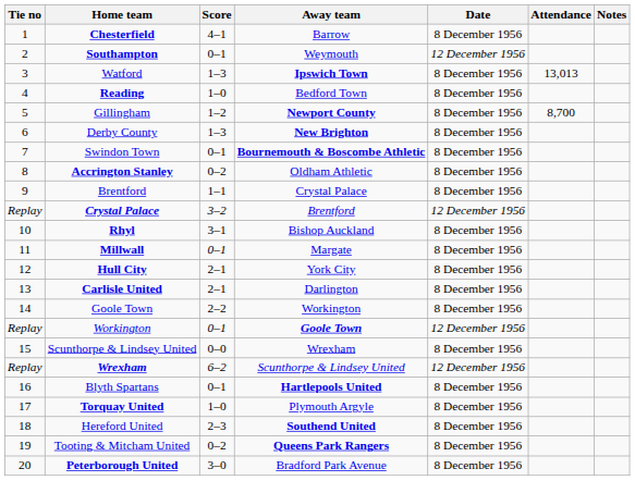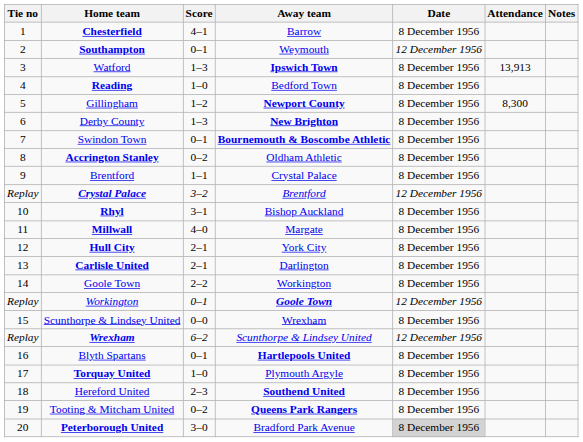 <table class="wikitable" style="text-align: center">
 <tr>
 <th>Tie no</th>
 <th>Home team</th>
 <th>Score</th>
 <th>Away team</th>
 <th>Date</th>
 <th>Attendance</th>
 <th>Notes</th>
 </tr>
 <tr>
 <td>1</td>
 <td><strong><a href='#'>Chesterfield</a></strong></td>
 <td>4–1</td>
 <td><a href='#'>Barrow</a></td>
 <td>8 December 1956</td>
 <td></td>
 <td></td>
 </tr>
 <tr>
 <td>2</td>
 <td><strong><a href='#'>Southampton</a></strong></td>
 <td>0–1</td>
 <td><a href='#'>Weymouth</a></td>
 <td><em>12 December 1956</em></td>
 <td></td>
 <td></td>
 </tr>
 <tr>
 <td>3</td>
 <td><a href='#'>Watford</a></td>
 <td>1–3</td>
 <td><strong><a href='#'>Ipswich Town</a></strong></td>
 <td>8 December 1956</td>
-<td>13,013</td>
+<td>13,913</td>
 <td></td>
 </tr>
 <tr>
 <td>4</td>
 <td><strong><a href='#'>Reading</a></strong></td>
 <td>1–0</td>
 <td><a href='#'>Bedford Town</a></td>
 <td>8 December 1956</td>
 <td></td>
 <td></td>
 </tr>
 <tr>
 <td>5</td>
 <td><a href='#'>Gillingham</a></td>
 <td>1–2</td>
 <td><strong><a href='#'>Newport County</a></strong></td>
 <td>8 December 1956</td>
-<td>8,700</td>
+<td>8,300</td>
 <td></td>
 </tr>
 <tr>
 <td>6</td>
 <td><a href='#'>Derby County</a></td>
 <td>1–3</td>
 <td><strong><a href='#'>New Brighton</a></strong></td>
 <td>8 December 1956</td>
 <td></td>
 <td></td>
 </tr>
 <tr>
 <td>7</td>
 <td><a href='#'>Swindon Town</a></td>
 <td>0–1</td>
 <td><strong><a href='#'>Bournemouth & Boscombe Athletic</a></strong></td>
 <td>8 December 1956</td>
 <td></td>
 <td></td>
 </tr>
 <tr>
 <td>8</td>
 <td><strong><a href='#'>Accrington Stanley</a></strong></td>
 <td>0–2</td>
 <td><a href='#'>Oldham Athletic</a></td>
 <td>8 December 1956</td>
 <td></td>
 <td></td>
 </tr>
 <tr>
 <td>9</td>
 <td><a href='#'>Brentford</a></td>
 <td>1–1</td>
 <td><a href='#'>Crystal Palace</a></td>
 <td>8 December 1956</td>
 <td></td>
 <td></td>
 </tr>
 <tr>
 <td><em>Replay</em></td>
 <td><strong><em><a href='#'>Crystal Palace</a></em></strong></td>
 <td><em>3–2</em></td>
 <td><em><a href='#'>Brentford</a></em></td>
 <td><em>12 December 1956</em></td>
 <td><em> </em></td>
 <td></td>
 </tr>
 <tr>
 <td>10</td>
 <td><strong><a href='#'>Rhyl</a></strong></td>
 <td>3–1</td>
 <td><a href='#'>Bishop Auckland</a></td>
 <td>8 December 1956</td>
 <td></td>
 <td></td>
 </tr>
 <tr>
 <td>11</td>
 <td><strong><a href='#'>Millwall</a></strong></td>
-<td><em>0–1</em></td>
+<td>4–0</td>
 <td><a href='#'>Margate</a></td>
 <td>8 December 1956</td>
 <td></td>
 <td></td>
 </tr>
 <tr>
 <td>12</td>
 <td><strong><a href='#'>Hull City</a></strong></td>
 <td>2–1</td>
 <td><a href='#'>York City</a></td>
 <td>8 December 1956</td>
 <td></td>
 <td></td>
 </tr>
 <tr>
 <td>13</td>
 <td><strong><a href='#'>Carlisle United</a></strong></td>
 <td>2–1</td>
 <td><a href='#'>Darlington</a></td>
 <td>8 December 1956</td>
 <td></td>
 <td></td>
 </tr>
 <tr>
 <td>14</td>
 <td><a href='#'>Goole Town</a></td>
 <td>2–2</td>
 <td><a href='#'>Workington</a></td>
 <td>8 December 1956</td>
 <td></td>
 <td></td>
 </tr>
 <tr>
 <td><em>Replay</em></td>
 <td><em><a href='#'>Workington</a></em></td>
 <td><em>0–1</em></td>
 <td><strong><em><a href='#'>Goole Town</a></em></strong></td>
 <td><em>12 December 1956</em></td>
 <td><em> </em></td>
 <td></td>
 </tr>
 <tr>
 <td>15</td>
 <td><a href='#'>Scunthorpe & Lindsey United</a></td>
 <td>0–0</td>
 <td><a href='#'>Wrexham</a></td>
 <td>8 December 1956</td>
 <td></td>
 <td></td>
 </tr>
 <tr>
 <td><em>Replay</em></td>
 <td><strong><em><a href='#'>Wrexham</a></em></strong></td>
 <td><em>6–2</em></td>
 <td><em><a href='#'>Scunthorpe & Lindsey United</a></em></td>
 <td><em>12 December 1956</em></td>
 <td><em> </em></td>
 <td></td>
 </tr>
 <tr>
 <td>16</td>
 <td><a href='#'>Blyth Spartans</a></td>
 <td>0–1</td>
 <td><strong><a href='#'>Hartlepools United</a></strong></td>
 <td>8 December 1956</td>
 <td></td>
 <td></td>
 </tr>
 <tr>
 <td>17</td>
 <td><strong><a href='#'>Torquay United</a></strong></td>
 <td>1–0</td>
 <td><a href='#'>Plymouth Argyle</a></td>
 <td>8 December 1956</td>
 <td></td>
 <td></td>
 </tr>
 <tr>
 <td>18</td>
 <td><a href='#'>Hereford United</a></td>
 <td>2–3</td>
 <td><strong><a href='#'>Southend United</a></strong></td>
 <td>8 December 1956</td>
 <td></td>
 <td></td>
 </tr>
 <tr>
 <td>19</td>
 <td><a href='#'>Tooting & Mitcham United</a></td>
 <td>0–2</td>
 <td><strong><a href='#'>Queens Park Rangers</a></strong></td>
 <td>8 December 1956</td>
 <td></td>
 <td></td>
 </tr>
 <tr>
 <td>20</td>
 <td><strong><a href='#'>Peterborough United</a></strong></td>
 <td>3–0</td>
 <td><a href='#'>Bradford Park Avenue</a></td>
-<td>8 December 1956</td>
+<td style="background: lightgrey;">8 December 1956</td>
 <td></td>
 <td></td>
 </tr>
 </table>
